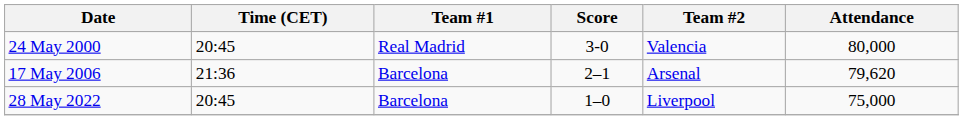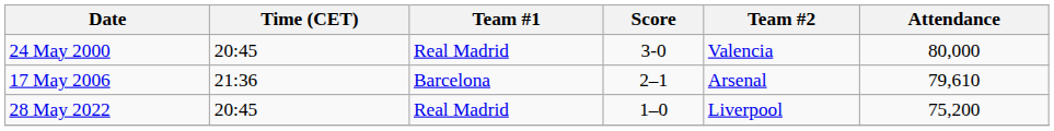 <table class="wikitable" style="width:100%">
 <tr>
 <th>Date</th>
 <th>Time (CET)</th>
 <th>Team #1</th>
 <th>Score</th>
 <th>Team #2</th>
 <th>Attendance</th>
 </tr>
 <tr>
 <td><a href='#'>24 May 2000</a></td>
 <td>20:45</td>
 <td> <a href='#'>Real Madrid</a></td>
 <td style="text-align:center">3-0</td>
 <td> <a href='#'>Valencia</a></td>
 <td style="text-align:center">80,000</td>
 </tr>
 <tr>
 <td><a href='#'>17 May 2006</a></td>
 <td>21:36</td>
 <td> <a href='#'>Barcelona</a></td>
 <td style="text-align:center">2–1</td>
 <td> <a href='#'>Arsenal</a></td>
-<td style="text-align:center">79,620</td>
+<td style="text-align:center">79,610</td>
 </tr>
 <tr>
 <td><a href='#'>28 May 2022</a></td>
 <td>20:45</td>
-<td> <a href='#'>Barcelona</a></td>
+<td> <a href='#'>Real Madrid</a></td>
 <td style="text-align:center">1–0</td>
 <td> <a href='#'>Liverpool</a></td>
-<td style="text-align:center">75,000</td>
+<td style="text-align:center">75,200</td>
 </tr>
 <tr>
 </tr>
 </table>
